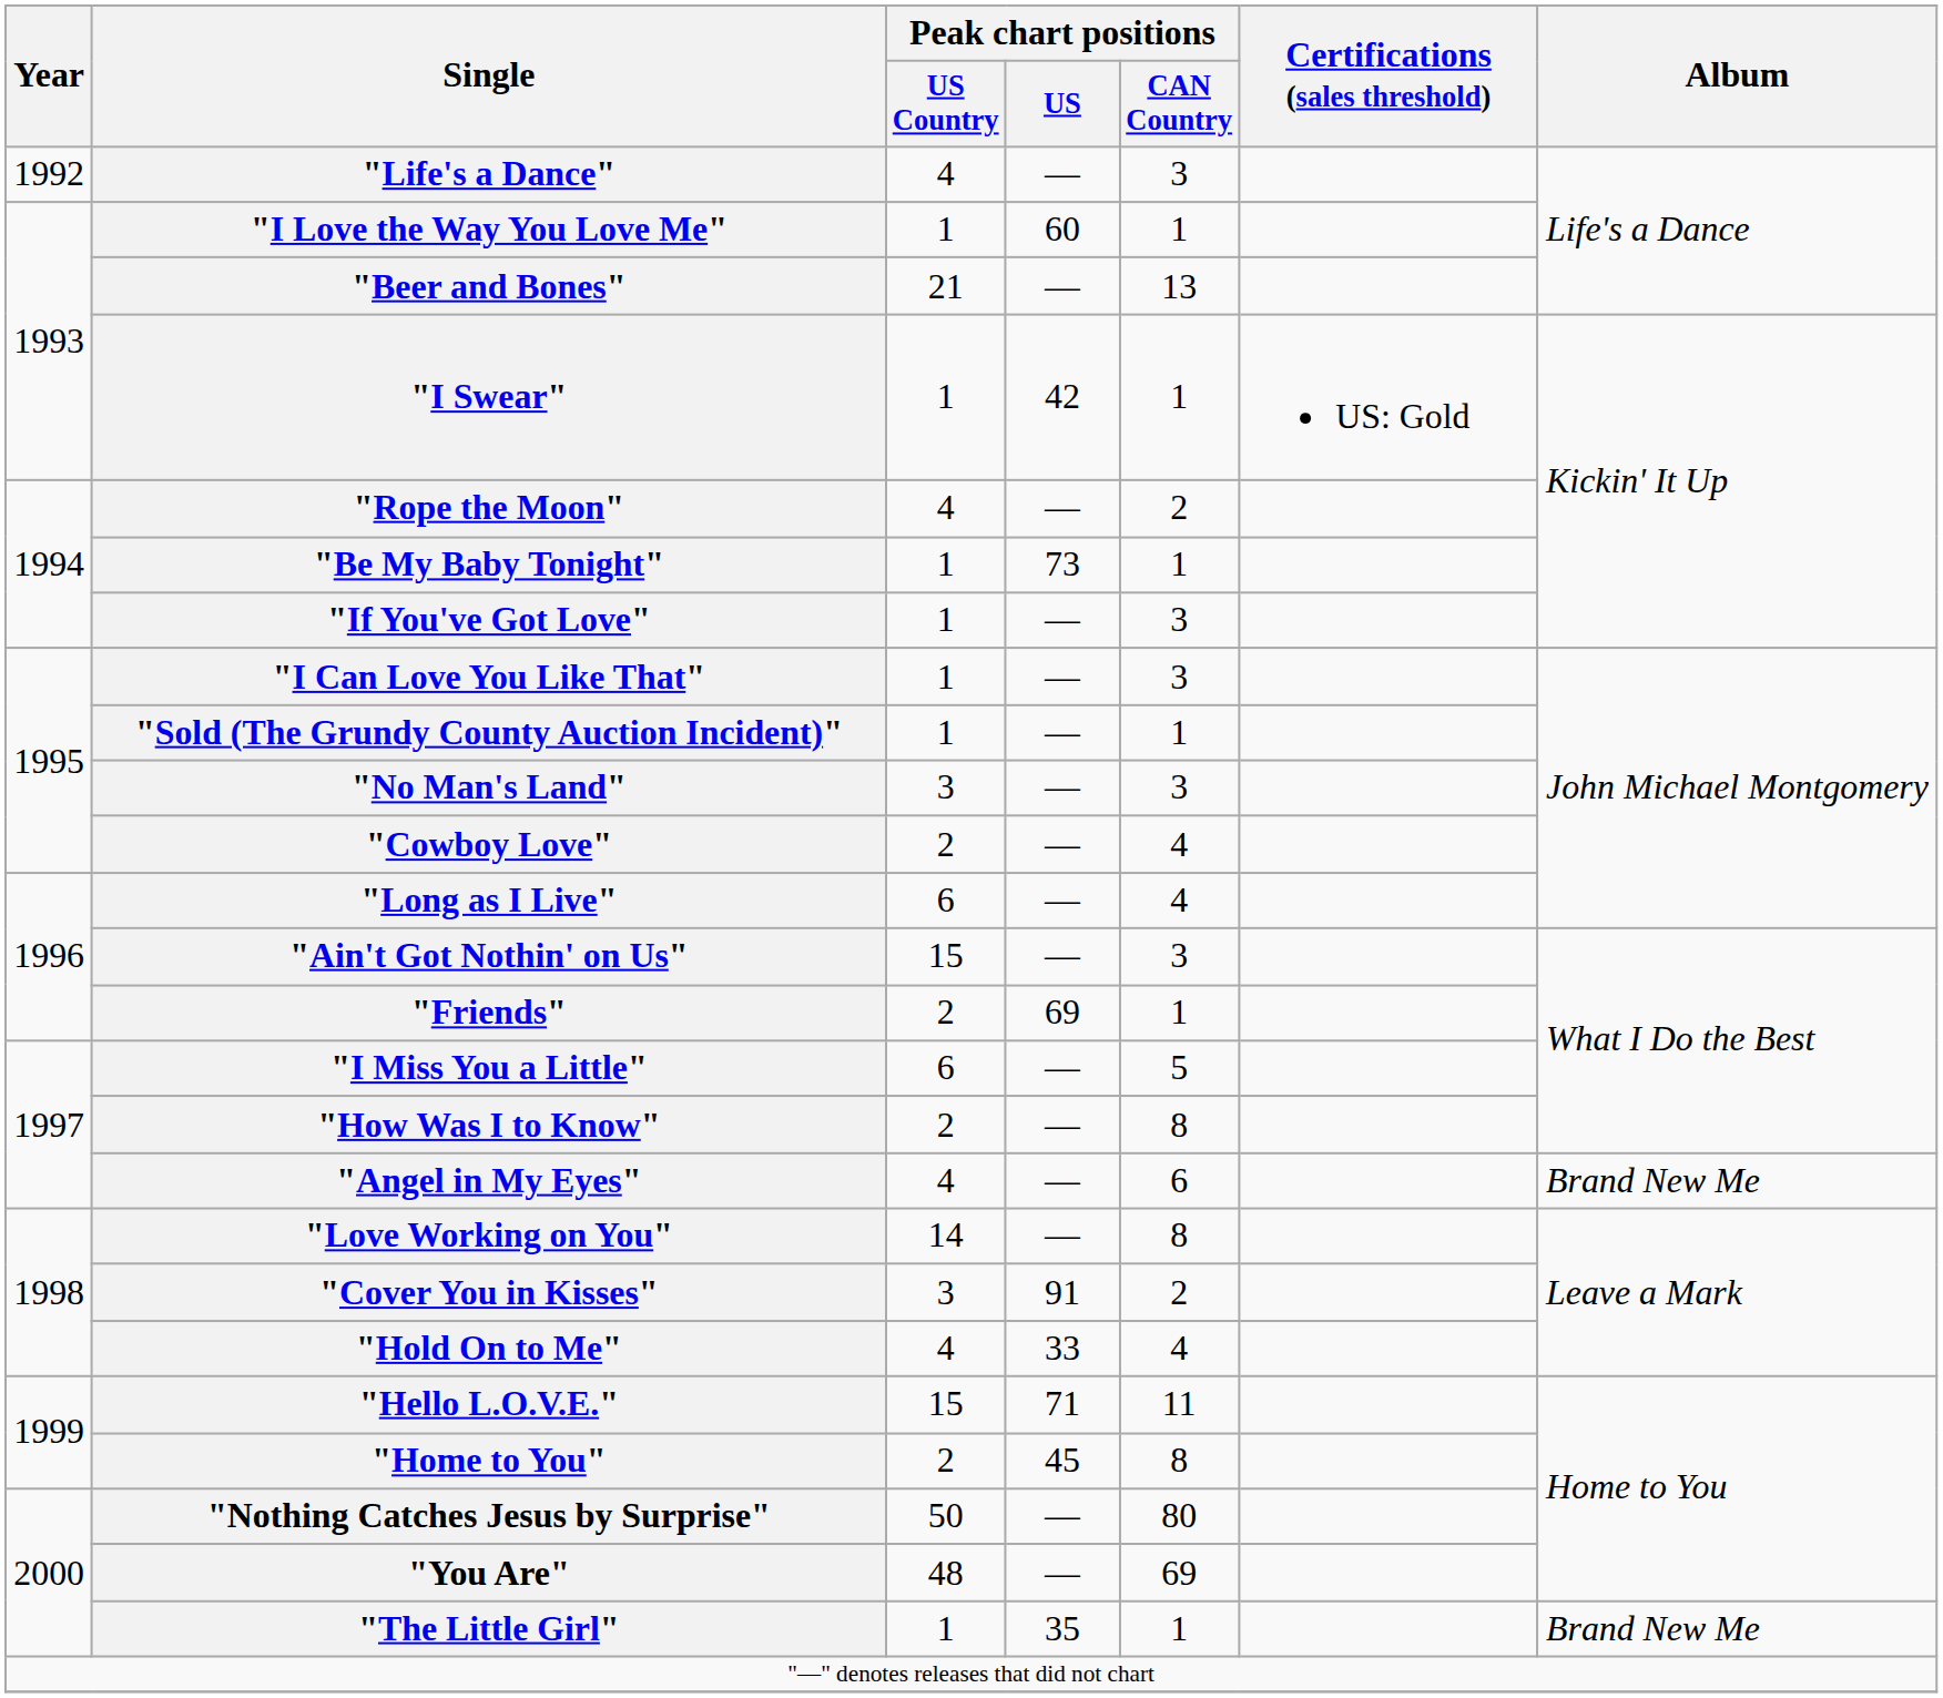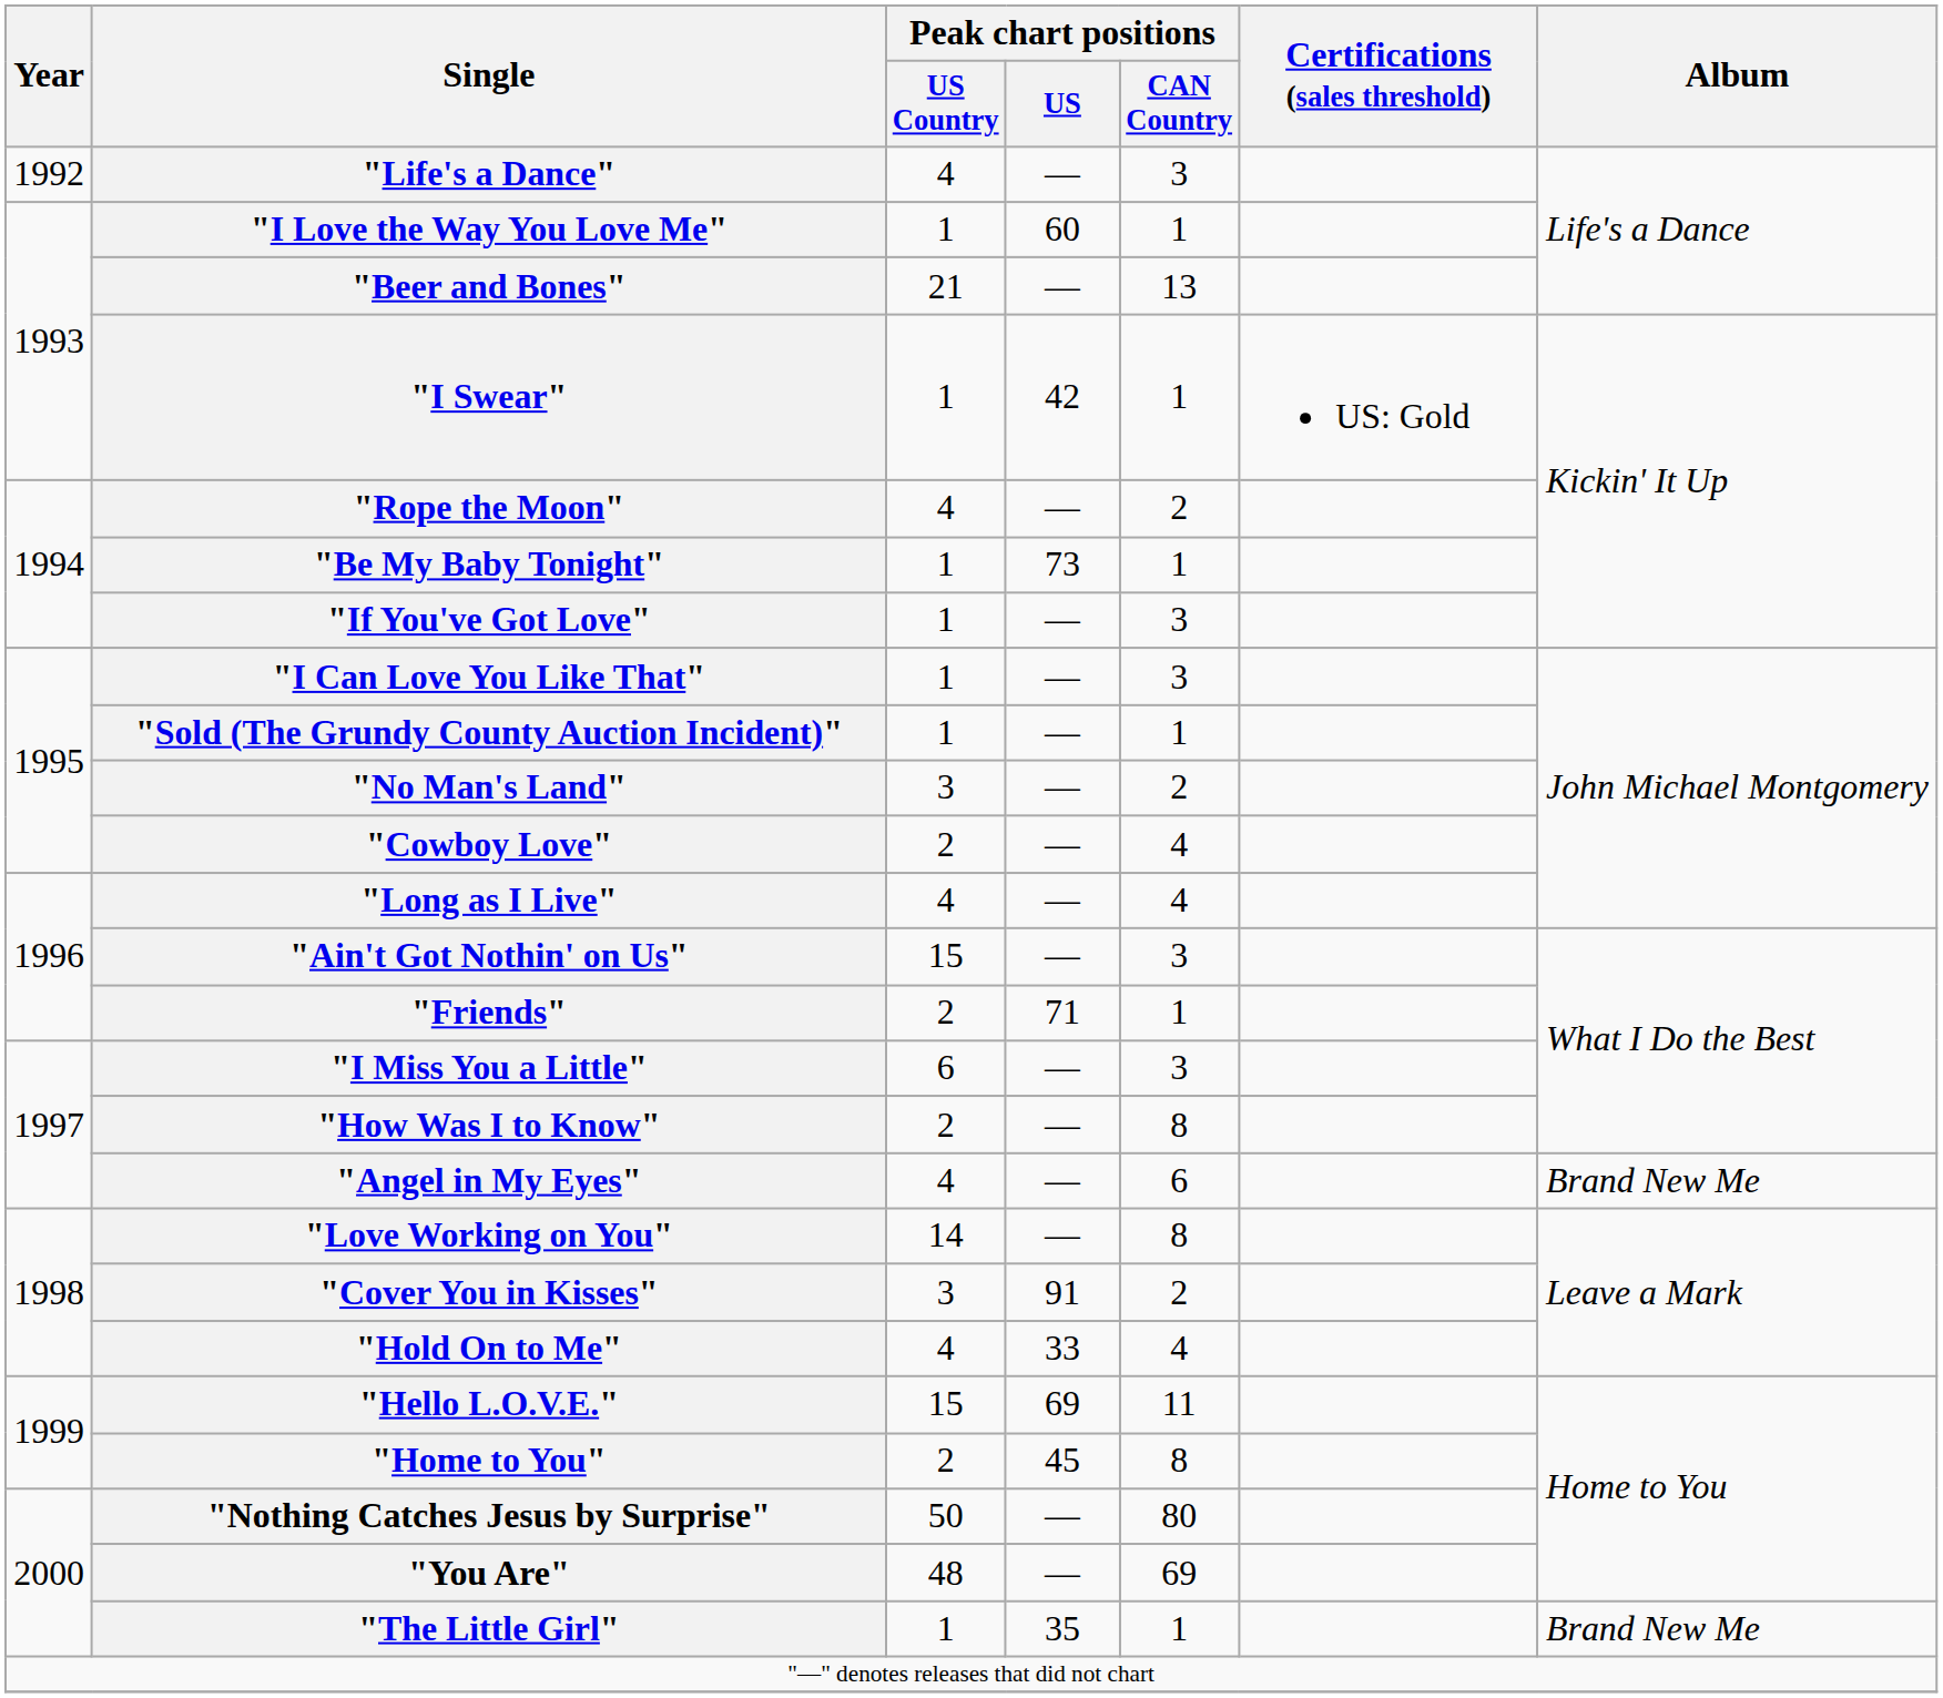 <table class="wikitable plainrowheaders" style="text-align:center;">
 <tr>
 <th rowspan="2">Year</th>
 <th rowspan="2" style="width:22em;">Single</th>
 <th colspan="3">Peak chart positions</th>
 <th rowspan="2" style="width:8em;"><a href='#'>Certifications</a><br><small>(<a href='#'>sales threshold</a>)</small></th>
 <th rowspan="2">Album</th>
 </tr>
 <tr style="font-size:smaller;">
 <th width="45"><a href='#'>US Country</a><br></th>
 <th width="45"><a href='#'>US</a><br></th>
 <th width="45"><a href='#'>CAN Country</a><br></th>
 </tr>
 <tr>
 <td>1992</td>
 <th scope="row">"<a href='#'>Life's a Dance</a>"</th>
 <td>4</td>
 <td>—</td>
 <td>3</td>
 <td></td>
 <td align="left" rowspan="3"><em>Life's a Dance</em></td>
 </tr>
 <tr>
 <td rowspan="3">1993</td>
 <th scope="row">"<a href='#'>I Love the Way You Love Me</a>"</th>
 <td>1</td>
 <td>60</td>
 <td>1</td>
 <td></td>
 </tr>
 <tr>
 <th scope="row">"<a href='#'>Beer and Bones</a>"</th>
 <td>21</td>
 <td>—</td>
 <td>13</td>
 <td></td>
 </tr>
 <tr>
 <th scope="row">"<a href='#'>I Swear</a>"</th>
 <td>1</td>
 <td>42</td>
 <td>1</td>
 <td align="left"><br><ul><li>US: Gold</li></ul></td>
 <td align="left" rowspan="4"><em>Kickin' It Up</em></td>
 </tr>
 <tr>
 <td rowspan="3">1994</td>
 <th scope="row">"<a href='#'>Rope the Moon</a>"</th>
 <td>4</td>
 <td>—</td>
 <td>2</td>
 <td></td>
 </tr>
 <tr>
 <th scope="row">"<a href='#'>Be My Baby Tonight</a>"</th>
 <td>1</td>
 <td>73</td>
 <td>1</td>
 <td></td>
 </tr>
 <tr>
 <th scope="row">"<a href='#'>If You've Got Love</a>"</th>
 <td>1</td>
 <td>—</td>
 <td>3</td>
 <td></td>
 </tr>
 <tr>
 <td rowspan="4">1995</td>
 <th scope="row">"<a href='#'>I Can Love You Like That</a>"</th>
 <td>1</td>
 <td>—</td>
 <td>3</td>
 <td></td>
 <td align="left" rowspan="5"><em>John Michael Montgomery</em></td>
 </tr>
 <tr>
 <th scope="row">"<a href='#'>Sold (The Grundy County Auction Incident)</a>"</th>
 <td>1</td>
 <td>—</td>
 <td>1</td>
 <td></td>
 </tr>
 <tr>
 <th scope="row">"<a href='#'>No Man's Land</a>"</th>
 <td>3</td>
 <td>—</td>
-<td>3</td>
+<td>2</td>
 <td></td>
 </tr>
 <tr>
 <th scope="row">"<a href='#'>Cowboy Love</a>"</th>
 <td>2</td>
 <td>—</td>
 <td>4</td>
 <td></td>
 </tr>
 <tr>
 <td rowspan="3">1996</td>
 <th scope="row">"<a href='#'>Long as I Live</a>"</th>
-<td>6</td>
+<td>4</td>
 <td>—</td>
 <td>4</td>
 <td></td>
 </tr>
 <tr>
 <th scope="row">"<a href='#'>Ain't Got Nothin' on Us</a>"</th>
 <td>15</td>
 <td>—</td>
 <td>3</td>
 <td></td>
 <td align="left" rowspan="4"><em>What I Do the Best</em></td>
 </tr>
 <tr>
 <th scope="row">"<a href='#'>Friends</a>"</th>
 <td>2</td>
-<td>69</td>
+<td>71</td>
 <td>1</td>
 <td></td>
 </tr>
 <tr>
 <td rowspan="3">1997</td>
 <th scope="row">"<a href='#'>I Miss You a Little</a>"</th>
 <td>6</td>
 <td>—</td>
-<td>5</td>
+<td>3</td>
 <td></td>
 </tr>
 <tr>
 <th scope="row">"<a href='#'>How Was I to Know</a>"</th>
 <td>2</td>
 <td>—</td>
 <td>8</td>
 <td></td>
 </tr>
 <tr>
 <th scope="row">"<a href='#'>Angel in My Eyes</a>"</th>
 <td>4</td>
 <td>—</td>
 <td>6</td>
 <td></td>
 <td align="left"><em>Brand New Me</em></td>
 </tr>
 <tr>
 <td rowspan="3">1998</td>
 <th scope="row">"<a href='#'>Love Working on You</a>"</th>
 <td>14</td>
 <td>—</td>
 <td>8</td>
 <td></td>
 <td align="left" rowspan="3"><em>Leave a Mark</em></td>
 </tr>
 <tr>
 <th scope="row">"<a href='#'>Cover You in Kisses</a>"</th>
 <td>3</td>
 <td>91</td>
 <td>2</td>
 <td></td>
 </tr>
 <tr>
 <th scope="row">"<a href='#'>Hold On to Me</a>"</th>
 <td>4</td>
 <td>33</td>
 <td>4</td>
 <td></td>
 </tr>
 <tr>
 <td rowspan="2">1999</td>
 <th scope="row">"<a href='#'>Hello L.O.V.E.</a>"</th>
 <td>15</td>
-<td>71</td>
+<td>69</td>
 <td>11</td>
 <td></td>
 <td align="left" rowspan="4"><em>Home to You</em></td>
 </tr>
 <tr>
 <th scope="row">"<a href='#'>Home to You</a>"</th>
 <td>2</td>
 <td>45</td>
 <td>8</td>
 <td></td>
 </tr>
 <tr>
 <td rowspan="3">2000</td>
 <th scope="row">"Nothing Catches Jesus by Surprise"</th>
 <td>50</td>
 <td>—</td>
 <td>80</td>
 <td></td>
 </tr>
 <tr>
 <th scope="row">"You Are"</th>
 <td>48</td>
 <td>—</td>
 <td>69</td>
 <td></td>
 </tr>
 <tr>
 <th scope="row">"<a href='#'>The Little Girl</a>"</th>
 <td>1</td>
 <td>35</td>
 <td>1</td>
 <td></td>
 <td align="left"><em>Brand New Me</em></td>
 </tr>
 <tr>
 <td colspan="7" style="font-size:8pt">"—" denotes releases that did not chart</td>
 </tr>
 <tr>
 </tr>
 </table>
